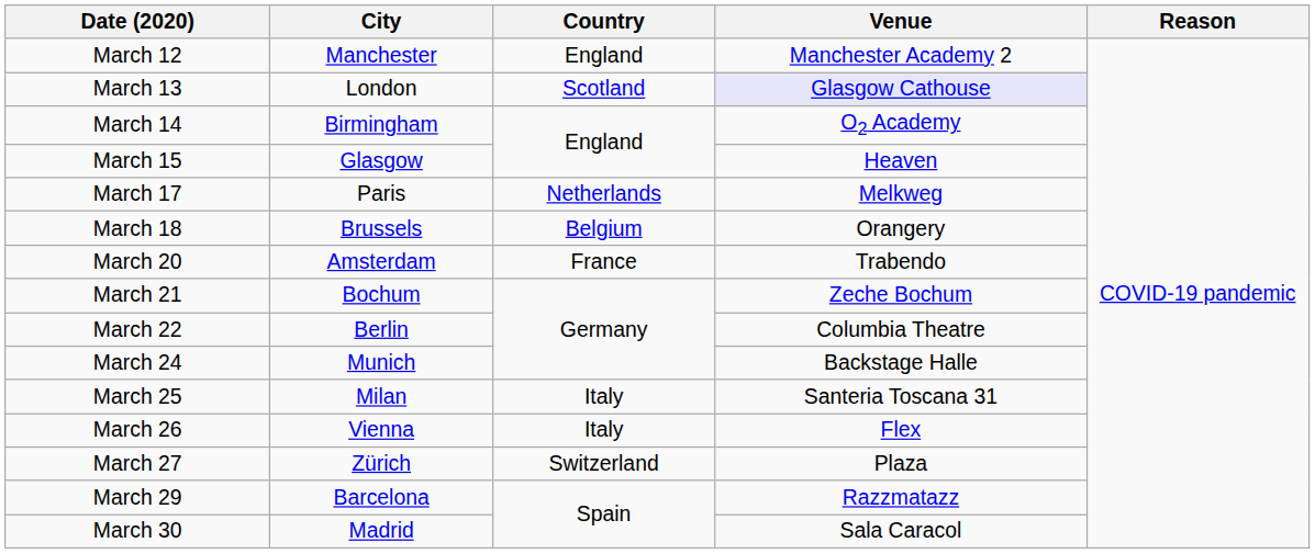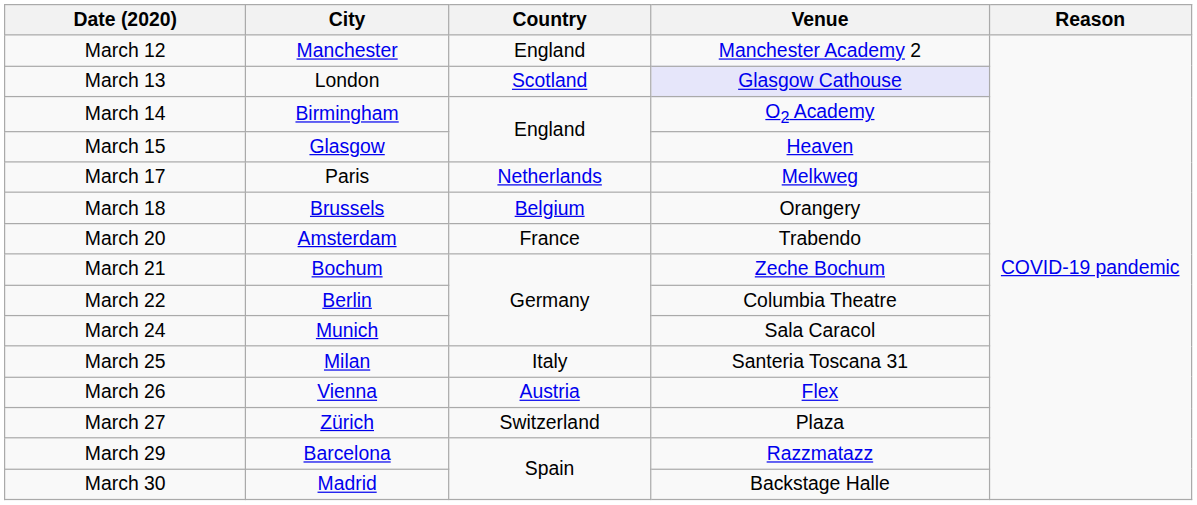 <table class="wikitable plainrowheaders" style="text-align:center;">
 <tr>
 <th scope="col" style="width:12em;">Date (2020)</th>
 <th scope="col" style="width:10em;">City</th>
 <th scope="col" style="width:10em;">Country</th>
 <th scope="col" style="width:17em;">Venue</th>
 <th scope="col" style="width:10em;">Reason</th>
 </tr>
 <tr>
 <td>March 12</td>
 <td><a href='#'>Manchester</a></td>
 <td>England</td>
 <td><a href='#'>Manchester Academy</a> 2</td>
 <td rowspan="15"><a href='#'>COVID-19 pandemic</a></td>
 </tr>
 <tr>
 <td>March 13</td>
 <td>London</td>
 <td><a href='#'>Scotland</a></td>
 <td style="background: lavender;"><a href='#'>Glasgow Cathouse</a></td>
 </tr>
 <tr>
 <td>March 14</td>
 <td><a href='#'>Birmingham</a></td>
 <td rowspan="2">England</td>
 <td><a href='#'>O<sub>2</sub> Academy</a></td>
 </tr>
 <tr>
 <td>March 15</td>
 <td><a href='#'>Glasgow</a></td>
 <td><a href='#'>Heaven</a></td>
 </tr>
 <tr>
 <td>March 17</td>
 <td>Paris</td>
 <td><a href='#'>Netherlands</a></td>
 <td><a href='#'>Melkweg</a></td>
 </tr>
 <tr>
 <td>March 18</td>
 <td><a href='#'>Brussels</a></td>
 <td><a href='#'>Belgium</a></td>
 <td>Orangery</td>
 </tr>
 <tr>
 <td>March 20</td>
 <td><a href='#'>Amsterdam</a></td>
 <td>France</td>
 <td>Trabendo</td>
 </tr>
 <tr>
 <td>March 21</td>
 <td><a href='#'>Bochum</a></td>
 <td rowspan="3">Germany</td>
 <td><a href='#'>Zeche Bochum</a></td>
 </tr>
 <tr>
 <td>March 22</td>
 <td><a href='#'>Berlin</a></td>
 <td>Columbia Theatre</td>
 </tr>
 <tr>
 <td>March 24</td>
 <td><a href='#'>Munich</a></td>
-<td>Backstage Halle</td>
+<td>Sala Caracol</td>
 </tr>
 <tr>
 <td>March 25</td>
 <td><a href='#'>Milan</a></td>
 <td>Italy</td>
 <td>Santeria Toscana 31</td>
 </tr>
 <tr>
 <td>March 26</td>
 <td><a href='#'>Vienna</a></td>
-<td>Italy</td>
+<td><a href='#'>Austria</a></td>
 <td><a href='#'>Flex</a></td>
 </tr>
 <tr>
 <td>March 27</td>
 <td><a href='#'>Zürich</a></td>
 <td>Switzerland</td>
 <td>Plaza</td>
 </tr>
 <tr>
 <td>March 29</td>
 <td><a href='#'>Barcelona</a></td>
 <td rowspan="2">Spain</td>
 <td><a href='#'>Razzmatazz</a></td>
 </tr>
 <tr>
 <td>March 30</td>
 <td><a href='#'>Madrid</a></td>
-<td>Sala Caracol</td>
+<td>Backstage Halle</td>
 </tr>
 </table>
